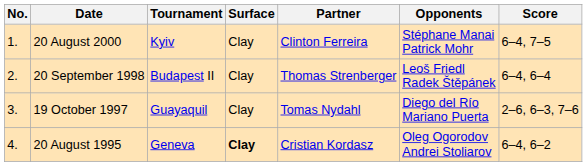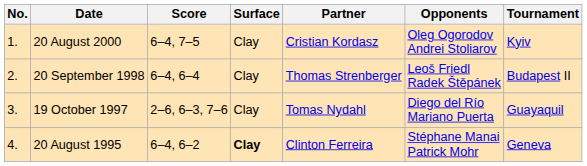 <table class="wikitable">
 <tr>
 <th>No.</th>
 <th>Date</th>
-<th>Tournament</th>
+<th>Score</th>
 <th>Surface</th>
 <th>Partner</th>
 <th>Opponents</th>
-<th>Score</th>
+<th>Tournament</th>
 </tr>
 <tr bgcolor="moccasin">
 <td>1.</td>
 <td>20 August 2000</td>
+<td>6–4, 7–5</td>
+<td>Clay</td>
+<td> <a href='#'>Cristian Kordasz</a></td>
+<td> <a href='#'>Oleg Ogorodov</a> <br>  <a href='#'>Andrei Stoliarov</a></td>
 <td><a href='#'>Kyiv</a></td>
-<td>Clay</td>
-<td> <a href='#'>Clinton Ferreira</a></td>
-<td> <a href='#'>Stéphane Manai</a>  <br>  <a href='#'>Patrick Mohr</a></td>
-<td>6–4, 7–5</td>
 </tr>
 <tr bgcolor="moccasin">
 <td>2.</td>
 <td>20 September 1998</td>
-<td><a href='#'>Budapest</a> II</td>
+<td>6–4, 6–4</td>
 <td>Clay</td>
 <td> <a href='#'>Thomas Strenberger</a></td>
 <td> <a href='#'>Leoš Friedl</a> <br>  <a href='#'>Radek Štěpánek</a></td>
-<td>6–4, 6–4</td>
+<td><a href='#'>Budapest</a> II</td>
 </tr>
 <tr bgcolor="moccasin">
 <td>3.</td>
 <td>19 October 1997</td>
-<td><a href='#'>Guayaquil</a></td>
+<td>2–6, 6–3, 7–6</td>
 <td>Clay</td>
 <td> <a href='#'>Tomas Nydahl</a></td>
 <td> <a href='#'>Diego del Río</a> <br>  <a href='#'>Mariano Puerta</a></td>
-<td>2–6, 6–3, 7–6</td>
+<td><a href='#'>Guayaquil</a></td>
 </tr>
 <tr bgcolor="moccasin">
 <td>4.</td>
 <td>20 August 1995</td>
+<td>6–4, 6–2</td>
+<td><strong>Clay</strong></td>
+<td> <a href='#'>Clinton Ferreira</a></td>
+<td> <a href='#'>Stéphane Manai</a>  <br>  <a href='#'>Patrick Mohr</a></td>
 <td><a href='#'>Geneva</a></td>
-<td><strong>Clay</strong></td>
-<td> <a href='#'>Cristian Kordasz</a></td>
-<td> <a href='#'>Oleg Ogorodov</a> <br>  <a href='#'>Andrei Stoliarov</a></td>
-<td>6–4, 6–2</td>
 </tr>
 </table>
